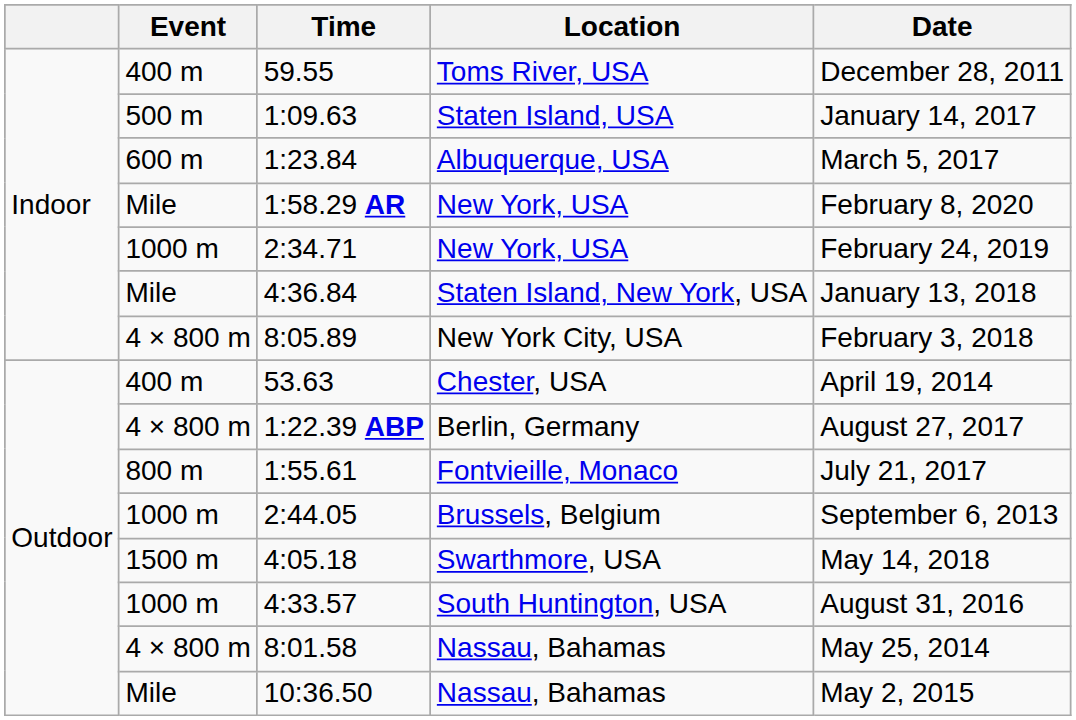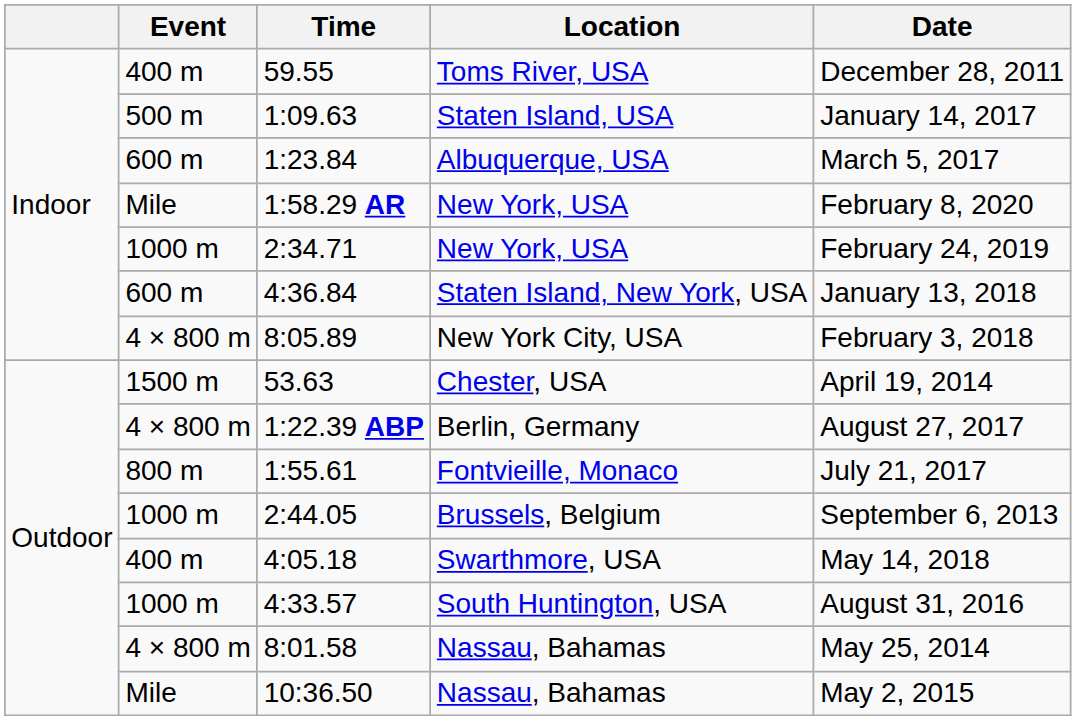 <table class="wikitable">
 <tr>
 <th></th>
 <th>Event</th>
 <th>Time</th>
 <th>Location</th>
 <th>Date</th>
 </tr>
 <tr>
 <td rowspan="7">Indoor</td>
 <td>400 m</td>
 <td>59.55</td>
 <td><a href='#'>Toms River, USA</a></td>
 <td>December 28, 2011</td>
 </tr>
 <tr>
 <td>500 m</td>
 <td>1:09.63</td>
 <td><a href='#'>Staten Island, USA</a></td>
 <td>January 14, 2017</td>
 </tr>
 <tr>
 <td>600 m</td>
 <td>1:23.84</td>
 <td><a href='#'>Albuquerque, USA</a></td>
 <td>March 5, 2017</td>
 </tr>
 <tr>
 <td>Mile</td>
 <td>1:58.29 <strong><a href='#'>AR</a></strong></td>
 <td><a href='#'>New York, USA</a></td>
 <td>February 8, 2020</td>
 </tr>
 <tr>
 <td>1000 m</td>
 <td>2:34.71</td>
 <td><a href='#'>New York, USA</a></td>
 <td>February 24, 2019</td>
 </tr>
 <tr>
-<td>Mile</td>
+<td>600 m</td>
 <td>4:36.84</td>
 <td><a href='#'>Staten Island, New York</a>, USA</td>
 <td>January 13, 2018</td>
 </tr>
 <tr>
 <td>4 × 800 m</td>
 <td>8:05.89 <strong></strong></td>
 <td>New York City, USA</td>
 <td>February 3, 2018</td>
 </tr>
 <tr>
 <td rowspan="8">Outdoor</td>
-<td>400 m</td>
+<td>1500 m</td>
 <td>53.63</td>
 <td><a href='#'>Chester</a>, USA</td>
 <td>April 19, 2014</td>
 </tr>
 <tr>
 <td>4 × 800 m</td>
 <td>1:22.39 <strong><a href='#'>ABP</a></strong></td>
 <td>Berlin, Germany</td>
 <td>August 27, 2017</td>
 </tr>
 <tr>
 <td>800 m</td>
 <td>1:55.61</td>
 <td><a href='#'>Fontvieille, Monaco</a></td>
 <td>July 21, 2017</td>
 </tr>
 <tr>
 <td>1000 m</td>
 <td>2:44.05</td>
 <td><a href='#'>Brussels</a>, Belgium</td>
 <td>September 6, 2013</td>
 </tr>
 <tr>
-<td>1500 m</td>
+<td>400 m</td>
 <td>4:05.18</td>
 <td><a href='#'>Swarthmore</a>, USA</td>
 <td>May 14, 2018</td>
 </tr>
 <tr>
 <td>1000 m</td>
 <td>4:33.57</td>
 <td><a href='#'>South Huntington</a>, USA</td>
 <td>August 31, 2016</td>
 </tr>
 <tr>
 <td>4 × 800 m</td>
 <td>8:01.58</td>
 <td><a href='#'>Nassau</a>, Bahamas</td>
 <td>May 25, 2014</td>
 </tr>
 <tr>
 <td>Mile</td>
 <td>10:36.50 <strong></strong></td>
 <td><a href='#'>Nassau</a>, Bahamas</td>
 <td>May 2, 2015</td>
 </tr>
 </table>
